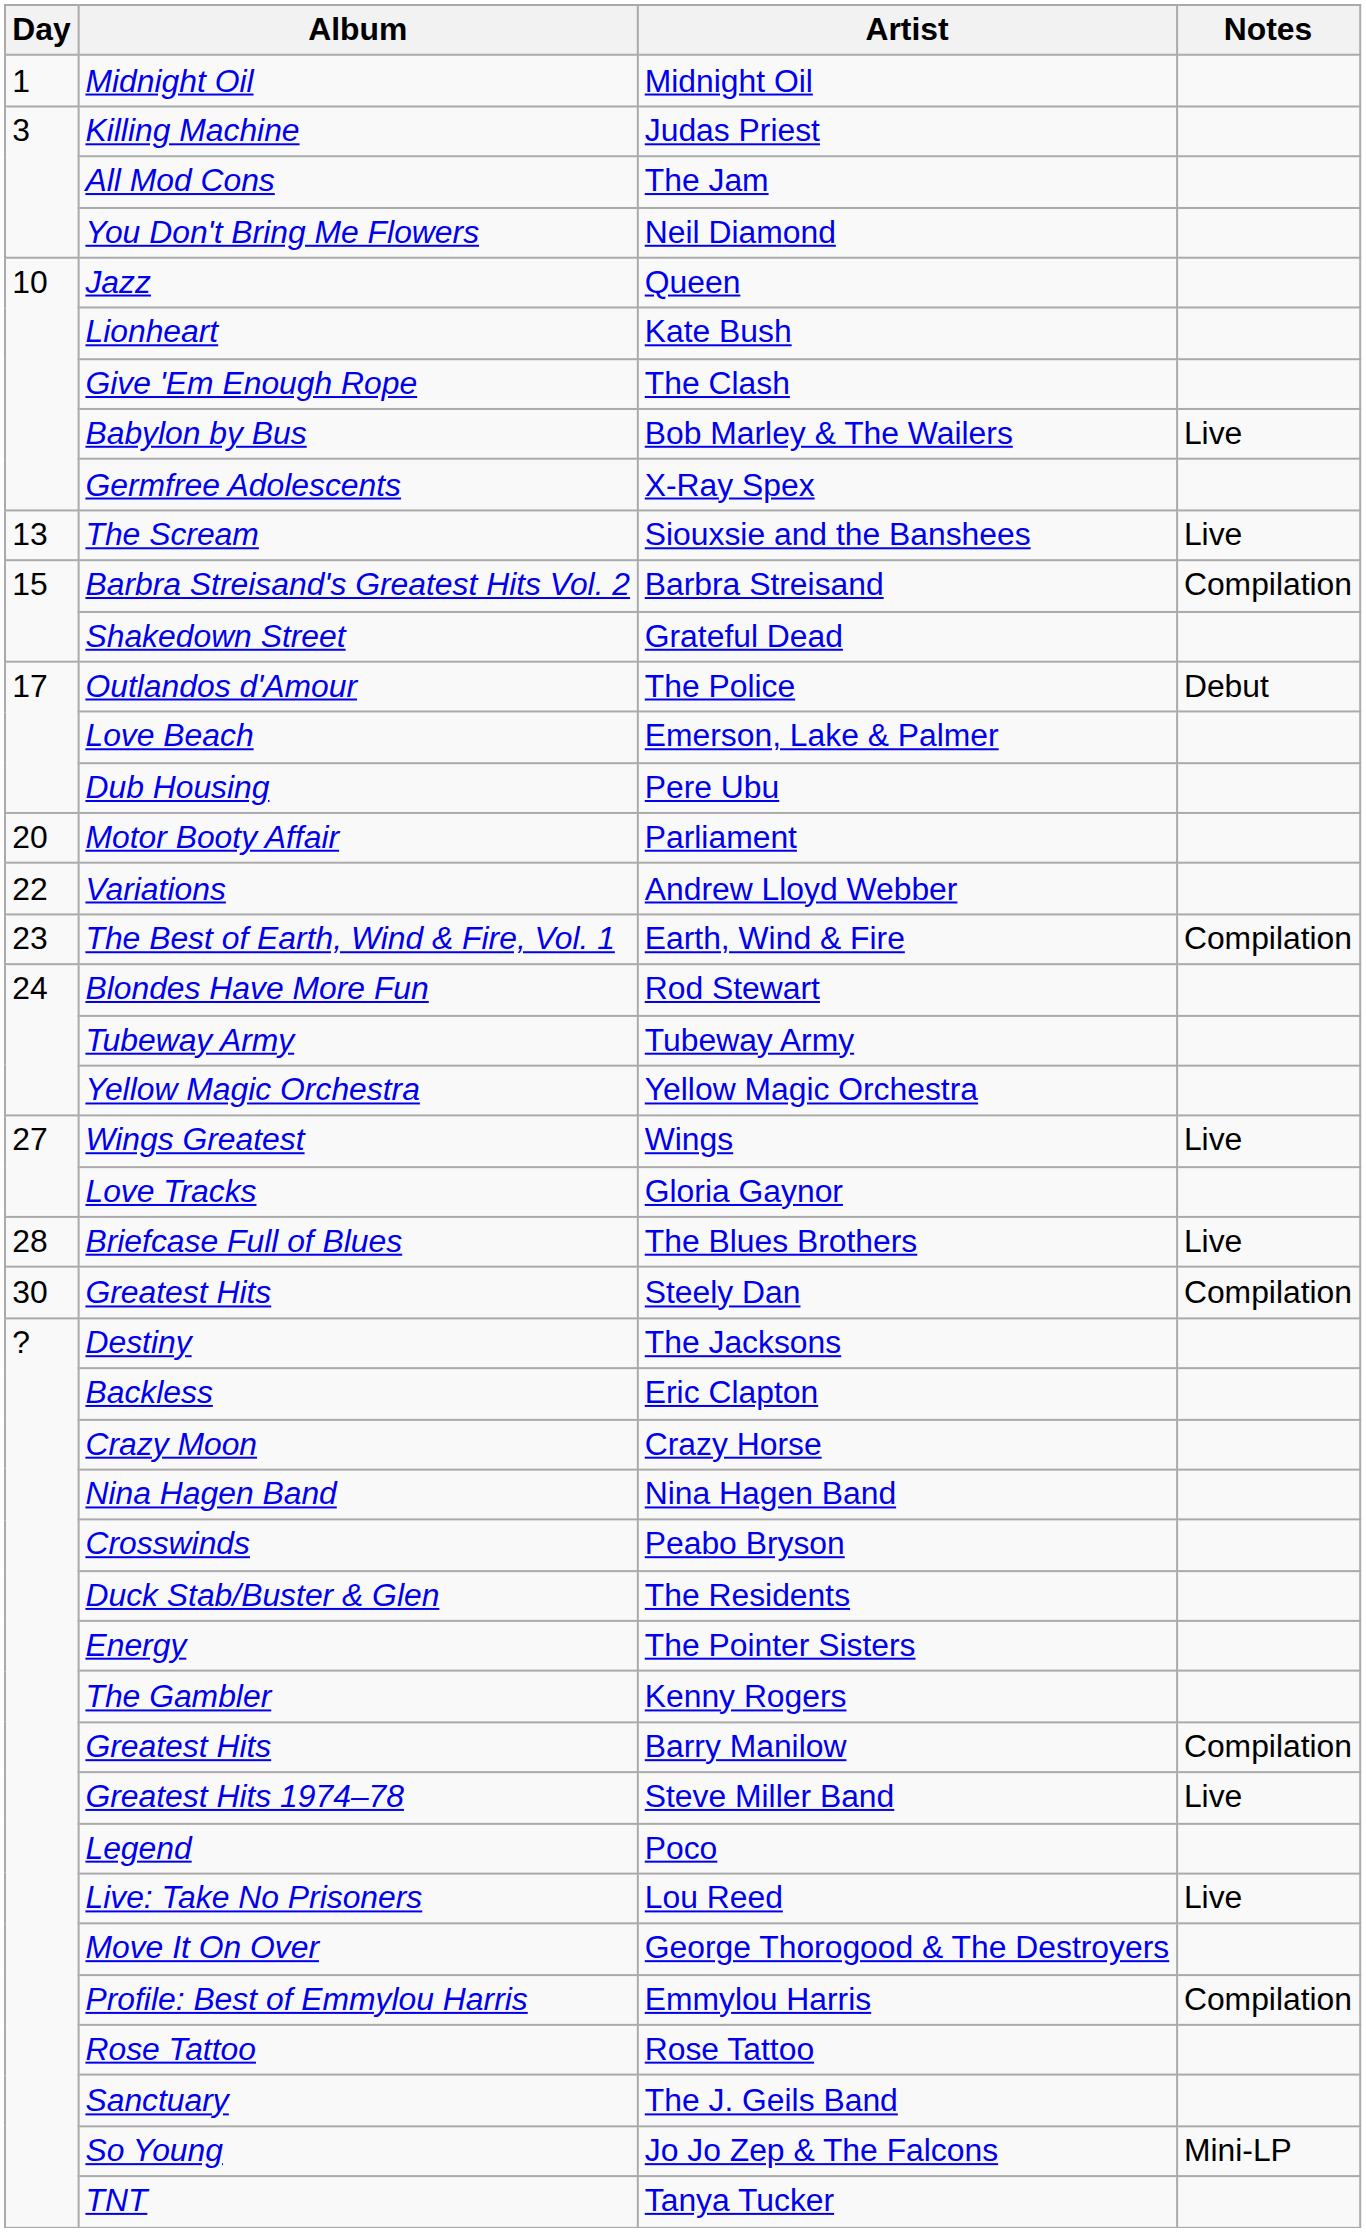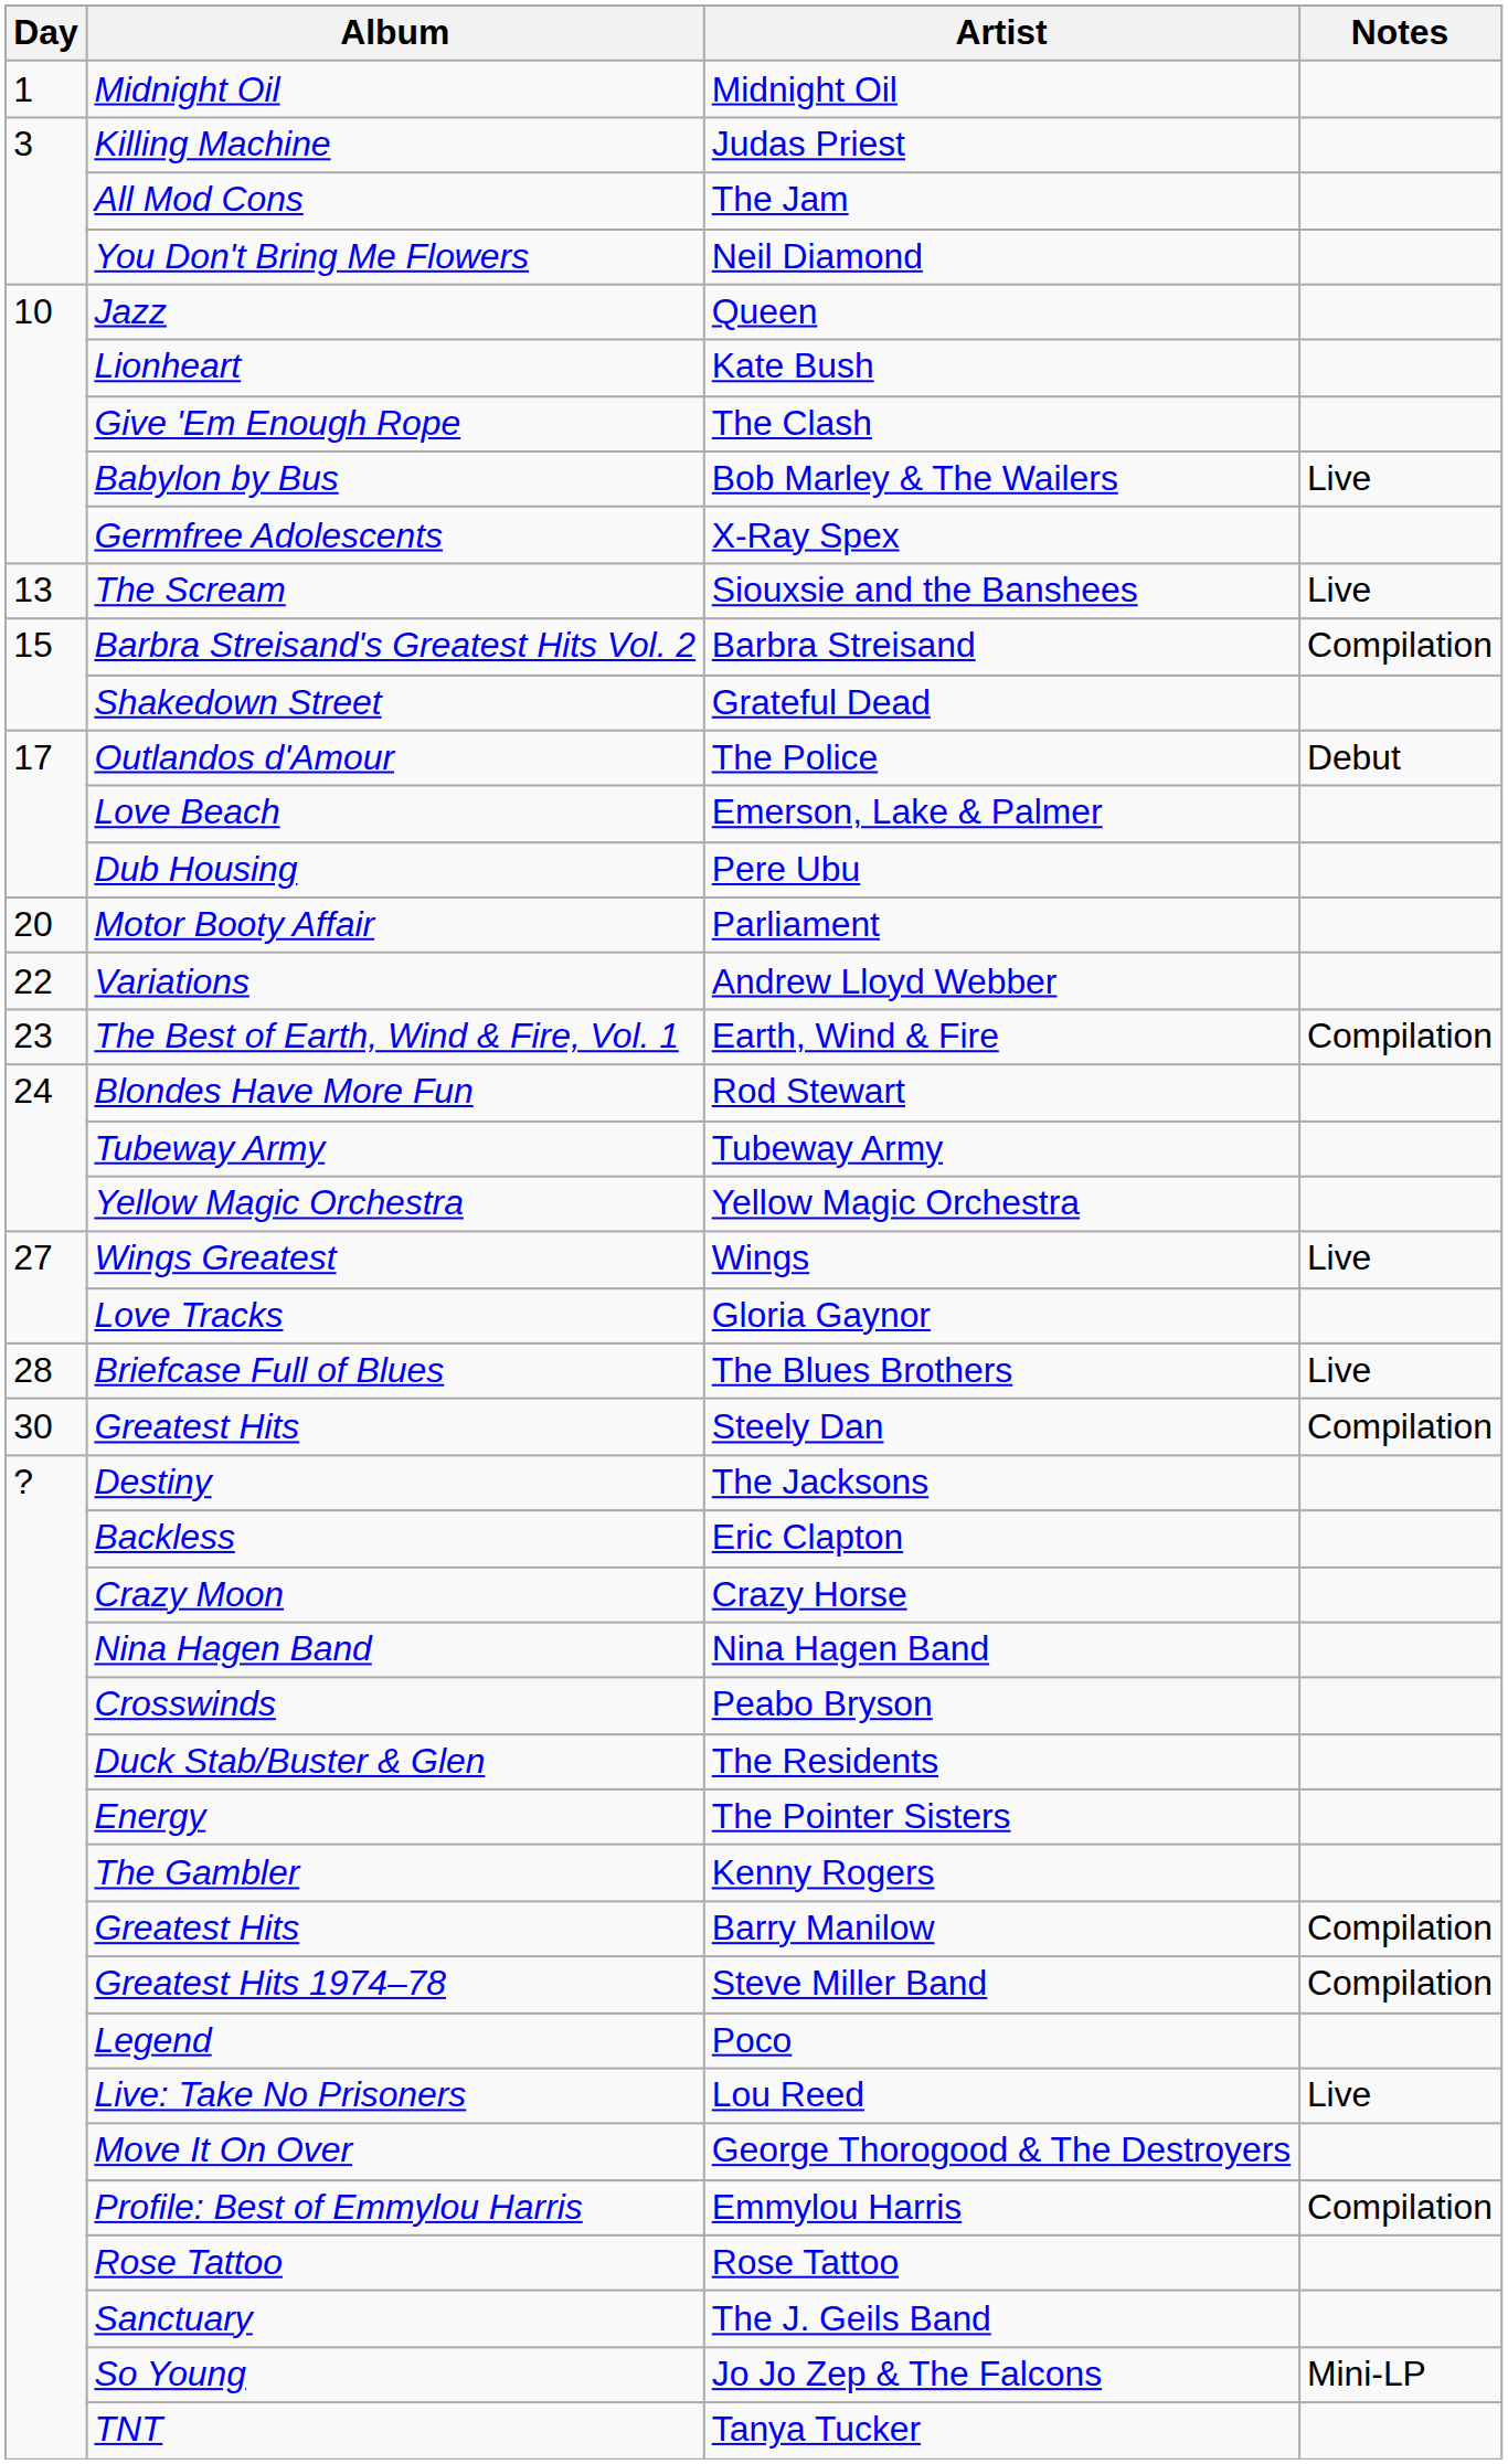 <table class="wikitable">
 <tr>
 <th>Day</th>
 <th>Album</th>
 <th>Artist</th>
 <th>Notes</th>
 </tr>
 <tr>
 <td valign="top">1</td>
 <td><em><a href='#'>Midnight Oil</a></em></td>
 <td><a href='#'>Midnight Oil</a></td>
 <td></td>
 </tr>
 <tr>
 <td rowspan="3" valign="top">3</td>
 <td><em><a href='#'>Killing Machine</a></em></td>
 <td><a href='#'>Judas Priest</a></td>
 <td></td>
 </tr>
 <tr>
 <td><em><a href='#'>All Mod Cons</a></em></td>
 <td><a href='#'>The Jam</a></td>
 <td></td>
 </tr>
 <tr>
 <td><em><a href='#'>You Don't Bring Me Flowers</a></em></td>
 <td><a href='#'>Neil Diamond</a></td>
 <td></td>
 </tr>
 <tr>
 <td rowspan="5" valign="top">10</td>
 <td><em><a href='#'>Jazz</a></em></td>
 <td><a href='#'>Queen</a></td>
 <td></td>
 </tr>
 <tr>
 <td><em><a href='#'>Lionheart</a></em></td>
 <td><a href='#'>Kate Bush</a></td>
 <td></td>
 </tr>
 <tr>
 <td><em><a href='#'>Give 'Em Enough Rope</a></em></td>
 <td><a href='#'>The Clash</a></td>
 <td></td>
 </tr>
 <tr>
 <td><em><a href='#'>Babylon by Bus</a></em></td>
 <td><a href='#'>Bob Marley & The Wailers</a></td>
 <td>Live</td>
 </tr>
 <tr>
 <td><em><a href='#'>Germfree Adolescents</a></em></td>
 <td><a href='#'>X-Ray Spex</a></td>
 <td></td>
 </tr>
 <tr>
 <td rowspan="1" valign="top">13</td>
 <td><em><a href='#'>The Scream</a></em></td>
 <td><a href='#'>Siouxsie and the Banshees</a></td>
 <td>Live</td>
 </tr>
 <tr>
 <td rowspan="2" valign="top">15</td>
 <td><em><a href='#'>Barbra Streisand's Greatest Hits Vol. 2</a></em></td>
 <td><a href='#'>Barbra Streisand</a></td>
 <td>Compilation</td>
 </tr>
 <tr>
 <td><em><a href='#'>Shakedown Street</a></em></td>
 <td><a href='#'>Grateful Dead</a></td>
 <td></td>
 </tr>
 <tr>
 <td rowspan="3" valign="top">17</td>
 <td><em><a href='#'>Outlandos d'Amour</a></em></td>
 <td><a href='#'>The Police</a></td>
 <td>Debut</td>
 </tr>
 <tr>
 <td><em><a href='#'>Love Beach</a></em></td>
 <td><a href='#'>Emerson, Lake & Palmer</a></td>
 <td></td>
 </tr>
 <tr>
 <td><em><a href='#'>Dub Housing</a></em></td>
 <td><a href='#'>Pere Ubu</a></td>
 <td></td>
 </tr>
 <tr>
 <td valign="top">20</td>
 <td><em><a href='#'>Motor Booty Affair</a></em></td>
 <td><a href='#'>Parliament</a></td>
 <td></td>
 </tr>
 <tr>
 <td valign="top">22</td>
 <td><em><a href='#'>Variations</a></em></td>
 <td><a href='#'>Andrew Lloyd Webber</a></td>
 <td></td>
 </tr>
 <tr>
 <td valign="top">23</td>
 <td><em><a href='#'>The Best of Earth, Wind & Fire, Vol. 1</a></em></td>
 <td><a href='#'>Earth, Wind & Fire</a></td>
 <td>Compilation</td>
 </tr>
 <tr>
 <td rowspan="3" valign="top">24</td>
 <td><em><a href='#'>Blondes Have More Fun</a></em></td>
 <td><a href='#'>Rod Stewart</a></td>
 <td></td>
 </tr>
 <tr>
 <td><em><a href='#'>Tubeway Army</a></em></td>
 <td><a href='#'>Tubeway Army</a></td>
 <td></td>
 </tr>
 <tr>
 <td><em><a href='#'>Yellow Magic Orchestra</a></em></td>
 <td><a href='#'>Yellow Magic Orchestra</a></td>
 </tr>
 <tr>
 <td rowspan="2" valign="top">27</td>
 <td><em><a href='#'>Wings Greatest</a></em></td>
 <td><a href='#'>Wings</a></td>
 <td>Live</td>
 </tr>
 <tr>
 <td><em><a href='#'>Love Tracks</a></em></td>
 <td><a href='#'>Gloria Gaynor</a></td>
 <td></td>
 </tr>
 <tr>
 <td valign="top">28</td>
 <td><em><a href='#'>Briefcase Full of Blues</a></em></td>
 <td><a href='#'>The Blues Brothers</a></td>
 <td>Live</td>
 </tr>
 <tr>
 <td valign="top">30</td>
 <td><em><a href='#'>Greatest Hits</a></em></td>
 <td><a href='#'>Steely Dan</a></td>
 <td>Compilation</td>
 </tr>
 <tr>
 <td rowspan="18" valign="top">?</td>
 <td><em><a href='#'>Destiny</a></em></td>
 <td><a href='#'>The Jacksons</a></td>
 <td></td>
 </tr>
 <tr>
 <td><em><a href='#'>Backless</a></em></td>
 <td><a href='#'>Eric Clapton</a></td>
 <td></td>
 </tr>
 <tr>
 <td><em><a href='#'>Crazy Moon</a></em></td>
 <td><a href='#'>Crazy Horse</a></td>
 <td></td>
 </tr>
 <tr>
 <td><em><a href='#'>Nina Hagen Band</a></em></td>
 <td><a href='#'>Nina Hagen Band</a></td>
 <td></td>
 </tr>
 <tr>
 <td><em><a href='#'>Crosswinds</a></em></td>
 <td><a href='#'>Peabo Bryson</a></td>
 <td></td>
 </tr>
 <tr>
 <td><em><a href='#'>Duck Stab/Buster & Glen</a></em></td>
 <td><a href='#'>The Residents</a></td>
 <td></td>
 </tr>
 <tr>
 <td><em><a href='#'>Energy</a></em></td>
 <td><a href='#'>The Pointer Sisters</a></td>
 <td></td>
 </tr>
 <tr>
 <td><em><a href='#'>The Gambler</a></em></td>
 <td><a href='#'>Kenny Rogers</a></td>
 <td></td>
 </tr>
 <tr>
 <td><em><a href='#'>Greatest Hits</a></em></td>
 <td><a href='#'>Barry Manilow</a></td>
 <td>Compilation</td>
 </tr>
 <tr>
 <td><em><a href='#'>Greatest Hits 1974–78</a></em></td>
 <td><a href='#'>Steve Miller Band</a></td>
-<td>Live</td>
+<td>Compilation</td>
 </tr>
 <tr>
 <td><em><a href='#'>Legend</a></em></td>
 <td><a href='#'>Poco</a></td>
 <td></td>
 </tr>
 <tr>
 <td><em><a href='#'>Live: Take No Prisoners</a></em></td>
 <td><a href='#'>Lou Reed</a></td>
 <td>Live</td>
 </tr>
 <tr>
 <td><em><a href='#'>Move It On Over</a></em></td>
 <td><a href='#'>George Thorogood & The Destroyers</a></td>
 <td></td>
 </tr>
 <tr>
 <td><em><a href='#'>Profile: Best of Emmylou Harris</a></em></td>
 <td><a href='#'>Emmylou Harris</a></td>
 <td>Compilation</td>
 </tr>
 <tr>
 <td><em><a href='#'>Rose Tattoo</a></em></td>
 <td><a href='#'>Rose Tattoo</a></td>
 <td></td>
 </tr>
 <tr>
 <td><em><a href='#'>Sanctuary</a></em></td>
 <td><a href='#'>The J. Geils Band</a></td>
 <td></td>
 </tr>
 <tr>
 <td><em><a href='#'>So Young</a></em></td>
 <td><a href='#'>Jo Jo Zep & The Falcons</a></td>
 <td>Mini-LP</td>
 </tr>
 <tr>
 <td><em><a href='#'>TNT</a></em></td>
 <td><a href='#'>Tanya Tucker</a></td>
 <td></td>
 </tr>
 </table>
